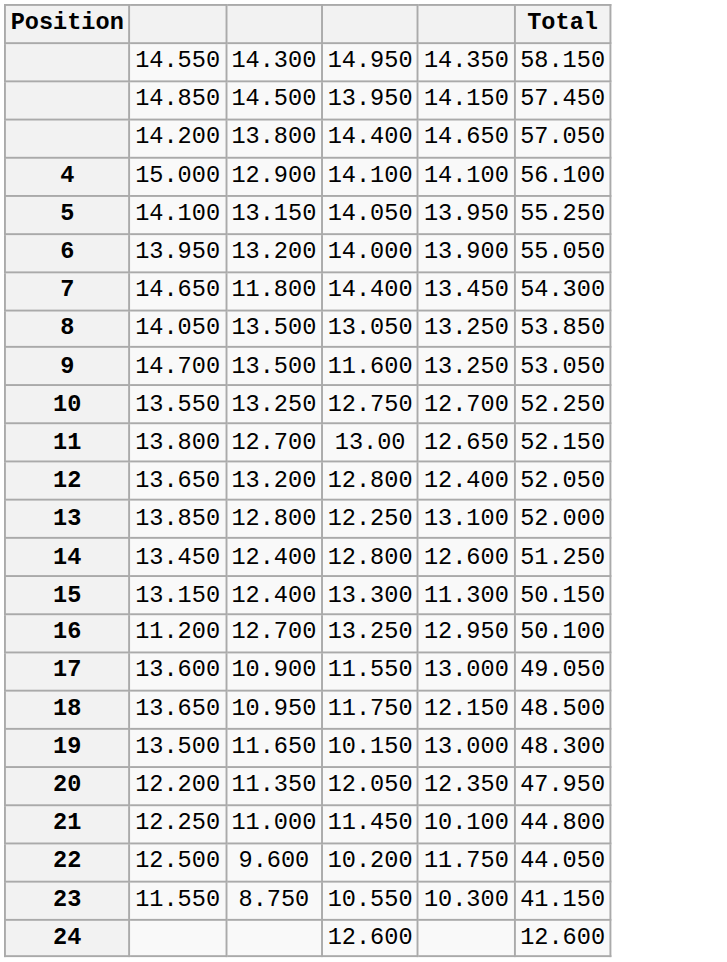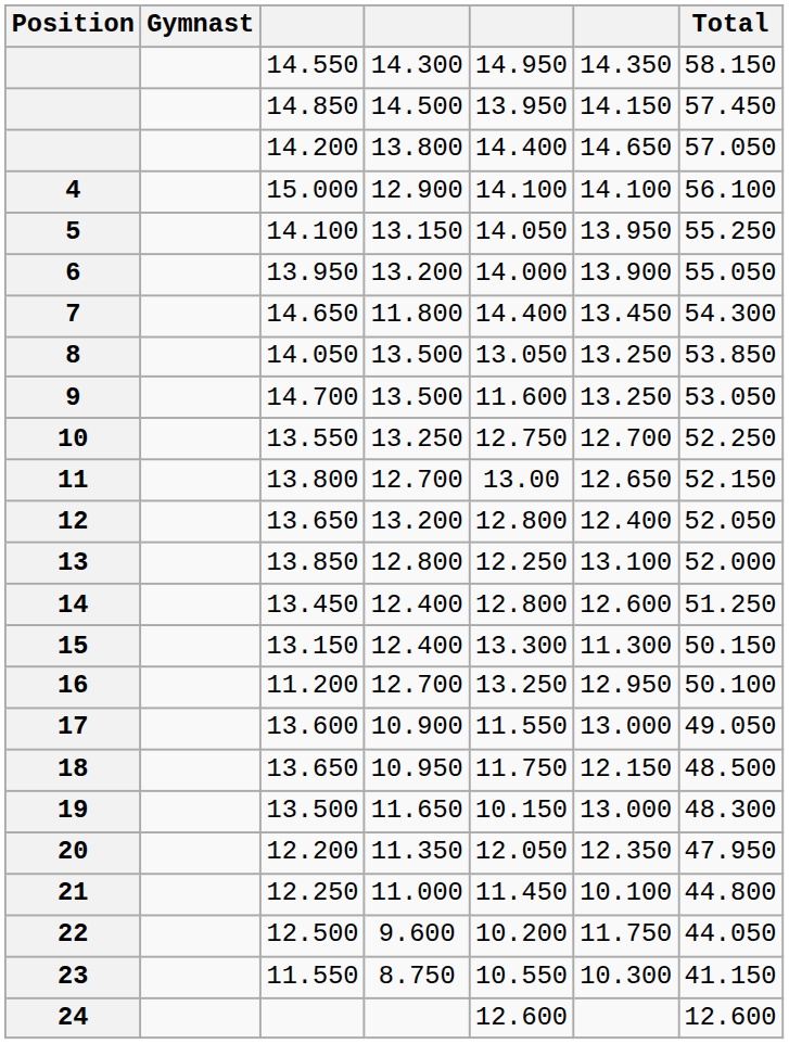 <table class="wikitable sortable" style="text-align:center; font-size:95%">
 <tr>
 <th scope=col>Position</th>
+<th scope=col>Gymnast</th>
 <th scope=col></th>
 <th scope=col></th>
 <th scope=col></th>
 <th scope=col></th>
 <th scope=col>Total</th>
 </tr>
 <tr>
 <th scope=row></th>
+<td align=left></td>
 <td>14.550</td>
 <td>14.300</td>
 <td>14.950</td>
 <td>14.350</td>
 <td>58.150</td>
 </tr>
 <tr>
 <th scope=row></th>
+<td align=left></td>
 <td>14.850</td>
 <td>14.500</td>
 <td>13.950</td>
 <td>14.150</td>
 <td>57.450</td>
 </tr>
 <tr>
 <th scope=row></th>
+<td align=left></td>
 <td>14.200</td>
 <td>13.800</td>
 <td>14.400</td>
 <td>14.650</td>
 <td>57.050</td>
 </tr>
 <tr>
 <th scope=row>4</th>
+<td align=left></td>
 <td>15.000</td>
 <td>12.900</td>
 <td>14.100</td>
 <td>14.100</td>
 <td>56.100</td>
 </tr>
 <tr>
 <th scope=row>5</th>
+<td align=left></td>
 <td>14.100</td>
 <td>13.150</td>
 <td>14.050</td>
 <td>13.950</td>
 <td>55.250</td>
 </tr>
 <tr>
 <th scope=row>6</th>
+<td align=left></td>
 <td>13.950</td>
 <td>13.200</td>
 <td>14.000</td>
 <td>13.900</td>
 <td>55.050</td>
 </tr>
 <tr>
 <th scope=row>7</th>
+<td align=left></td>
 <td>14.650</td>
 <td>11.800</td>
 <td>14.400</td>
 <td>13.450</td>
 <td>54.300</td>
 </tr>
 <tr>
 <th scope=row>8</th>
+<td align=left></td>
 <td>14.050</td>
 <td>13.500</td>
 <td>13.050</td>
 <td>13.250</td>
 <td>53.850</td>
 </tr>
 <tr>
 <th scope=row>9</th>
+<td align=left></td>
 <td>14.700</td>
 <td>13.500</td>
 <td>11.600</td>
 <td>13.250</td>
 <td>53.050</td>
 </tr>
 <tr>
 <th scope=row>10</th>
+<td align=left></td>
 <td>13.550</td>
 <td>13.250</td>
 <td>12.750</td>
 <td>12.700</td>
 <td>52.250</td>
 </tr>
 <tr>
 <th scope=row>11</th>
+<td align=left></td>
 <td>13.800</td>
 <td>12.700</td>
 <td>13.00</td>
 <td>12.650</td>
 <td>52.150</td>
 </tr>
 <tr>
 <th scope=row>12</th>
+<td align=left></td>
 <td>13.650</td>
 <td>13.200</td>
 <td>12.800</td>
 <td>12.400</td>
 <td>52.050</td>
 </tr>
 <tr>
 <th scope=row>13</th>
+<td align=left></td>
 <td>13.850</td>
 <td>12.800</td>
 <td>12.250</td>
 <td>13.100</td>
 <td>52.000</td>
 </tr>
 <tr>
 <th scope=row>14</th>
+<td align=left></td>
 <td>13.450</td>
 <td>12.400</td>
 <td>12.800</td>
 <td>12.600</td>
 <td>51.250</td>
 </tr>
 <tr>
 <th scope=row>15</th>
+<td align=left></td>
 <td>13.150</td>
 <td>12.400</td>
 <td>13.300</td>
 <td>11.300</td>
 <td>50.150</td>
 </tr>
 <tr>
 <th scope=row>16</th>
+<td align=left></td>
 <td>11.200</td>
 <td>12.700</td>
 <td>13.250</td>
 <td>12.950</td>
 <td>50.100</td>
 </tr>
 <tr>
 <th scope=row>17</th>
+<td align=left></td>
 <td>13.600</td>
 <td>10.900</td>
 <td>11.550</td>
 <td>13.000</td>
 <td>49.050</td>
 </tr>
 <tr>
 <th scope=row>18</th>
+<td align=left></td>
 <td>13.650</td>
 <td>10.950</td>
 <td>11.750</td>
 <td>12.150</td>
 <td>48.500</td>
 </tr>
 <tr>
 <th scope=row>19</th>
+<td align=left></td>
 <td>13.500</td>
 <td>11.650</td>
 <td>10.150</td>
 <td>13.000</td>
 <td>48.300</td>
 </tr>
 <tr>
 <th scope=row>20</th>
+<td align=left></td>
 <td>12.200</td>
 <td>11.350</td>
 <td>12.050</td>
 <td>12.350</td>
 <td>47.950</td>
 </tr>
 <tr>
 <th scope=row>21</th>
+<td align=left></td>
 <td>12.250</td>
 <td>11.000</td>
 <td>11.450</td>
 <td>10.100</td>
 <td>44.800</td>
 </tr>
 <tr>
 <th scope=row>22</th>
+<td align=left></td>
 <td>12.500</td>
 <td>9.600</td>
 <td>10.200</td>
 <td>11.750</td>
 <td>44.050</td>
 </tr>
 <tr>
 <th scope=row>23</th>
+<td align=left></td>
 <td>11.550</td>
 <td>8.750</td>
 <td>10.550</td>
 <td>10.300</td>
 <td>41.150</td>
 </tr>
 <tr>
 <th scope=row>24</th>
+<td align=left></td>
 <td></td>
 <td></td>
 <td>12.600</td>
 <td></td>
 <td>12.600</td>
 </tr>
 </table>
